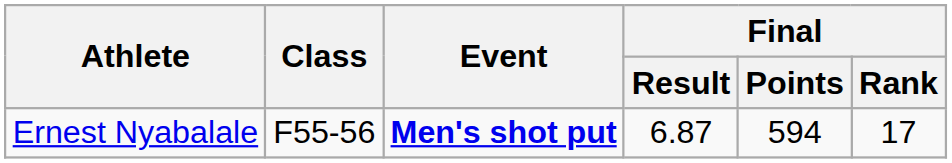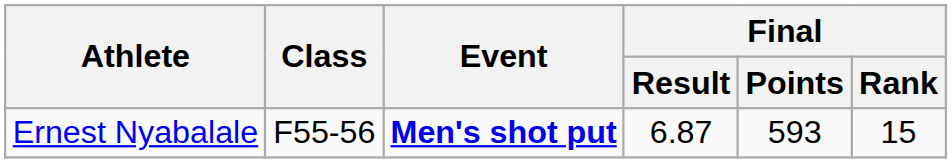 <table class=wikitable style="font-size:90%">
 <tr>
 <th rowspan="2">Athlete</th>
 <th rowspan="2">Class</th>
 <th rowspan="2">Event</th>
 <th colspan="3">Final</th>
 </tr>
 <tr>
 <th>Result</th>
 <th>Points</th>
 <th>Rank</th>
 </tr>
 <tr>
 <td><a href='#'>Ernest Nyabalale</a></td>
 <td style="text-align:center;">F55-56</td>
 <td><strong><a href='#'>Men's shot put</a></strong></td>
 <td style="text-align:center;">6.87</td>
-<td style="text-align:center;">594</td>
-<td style="text-align:center;">17</td>
+<td style="text-align:center;">593</td>
+<td style="text-align:center;">15</td>
 </tr>
 </table>
